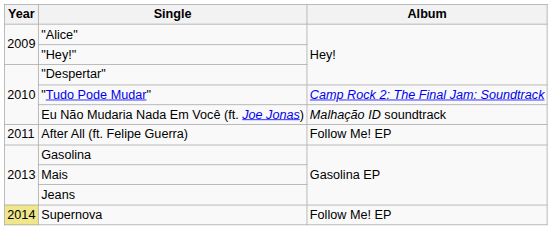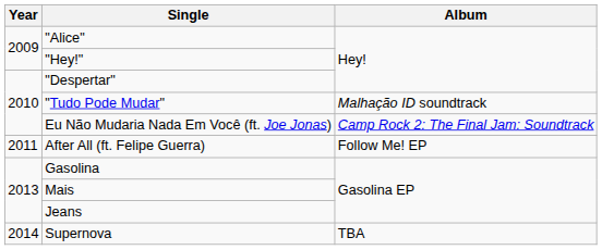 <table class="wikitable">
 <tr>
 <th>Year</th>
 <th>Single</th>
 <th>Album</th>
 </tr>
 <tr>
 <td rowspan="2">2009</td>
 <td>"Alice"</td>
 <td rowspan="3">Hey!</td>
 </tr>
 <tr>
 <td>"Hey!"</td>
 </tr>
 <tr>
 <td rowspan="3">2010</td>
 <td>"Despertar"</td>
 </tr>
 <tr>
 <td>"<a href='#'>Tudo Pode Mudar</a>"</td>
-<td><em><a href='#'>Camp Rock 2: The Final Jam: Soundtrack</a></em></td>
+<td><em>Malhação ID</em> soundtrack</td>
 </tr>
 <tr>
 <td>Eu Não Mudaria Nada Em Você (ft. <em><a href='#'>Joe Jonas</a></em>)</td>
-<td><em>Malhação ID</em> soundtrack</td>
+<td><em><a href='#'>Camp Rock 2: The Final Jam: Soundtrack</a></em></td>
 </tr>
 <tr>
 <td>2011</td>
 <td>After All (ft. Felipe Guerra)</td>
 <td>Follow Me! EP</td>
 </tr>
 <tr>
 <td rowspan="3">2013</td>
 <td>Gasolina</td>
 <td rowspan="3">Gasolina EP</td>
 </tr>
 <tr>
 <td>Mais</td>
 </tr>
 <tr>
 <td>Jeans</td>
 </tr>
 <tr>
-<td style="background: khaki;">2014</td>
+<td>2014</td>
 <td>Supernova</td>
-<td>Follow Me! EP</td>
+<td>TBA</td>
 </tr>
 </table>
